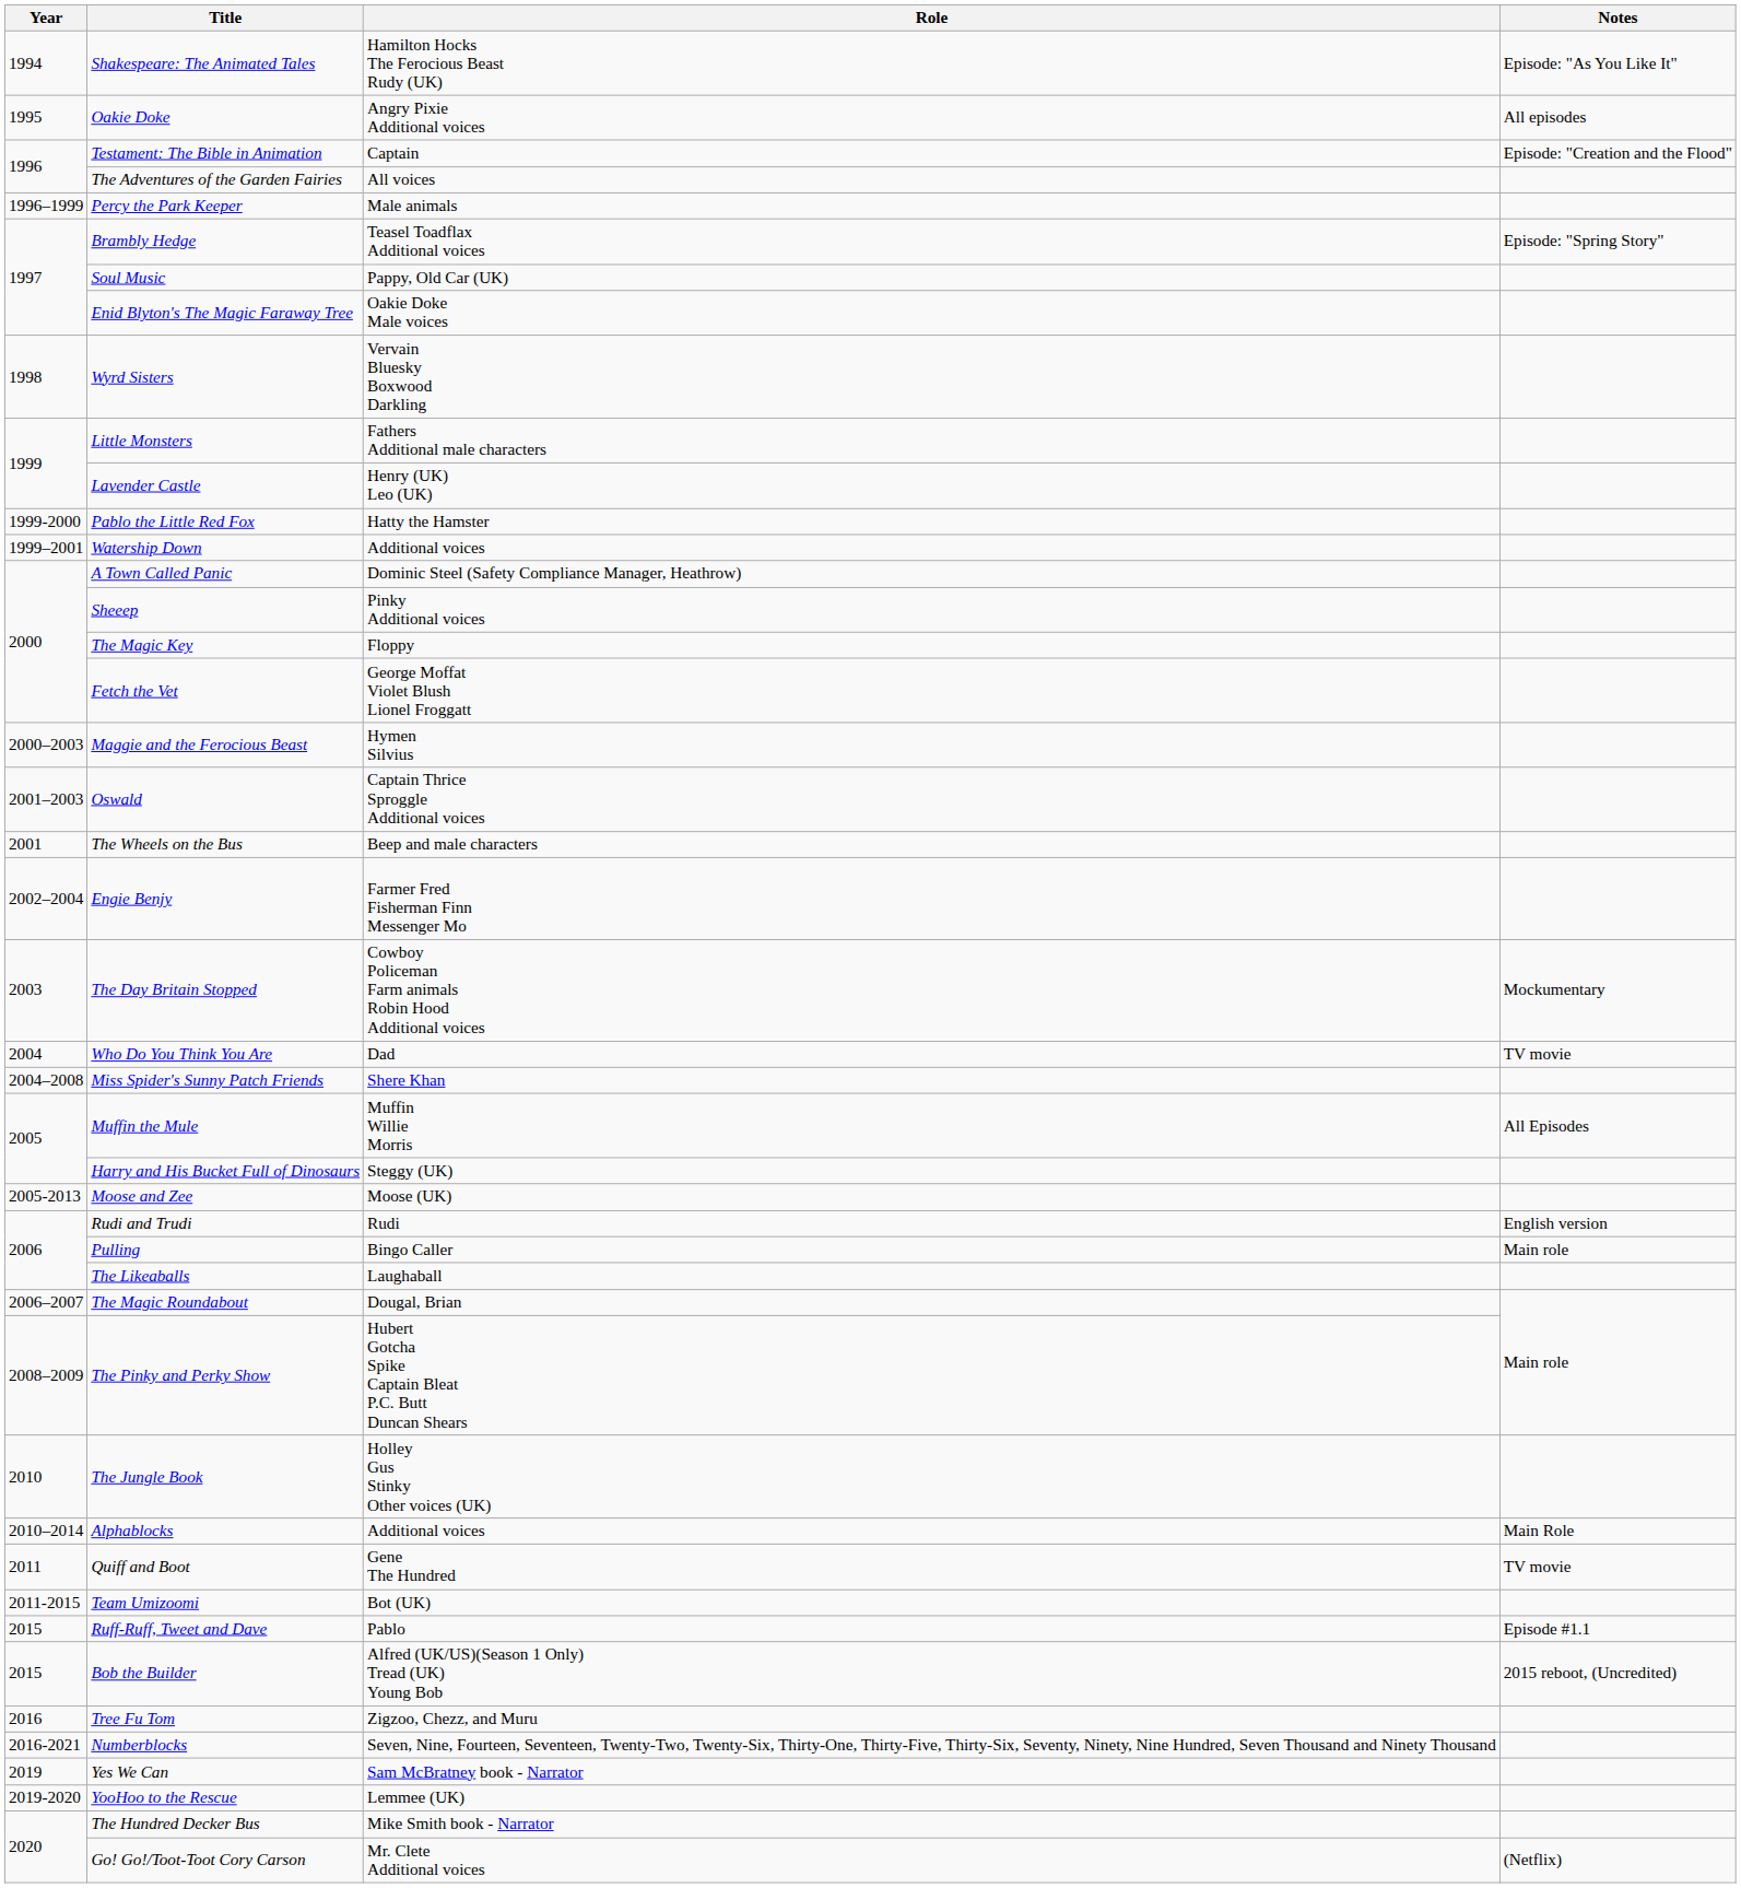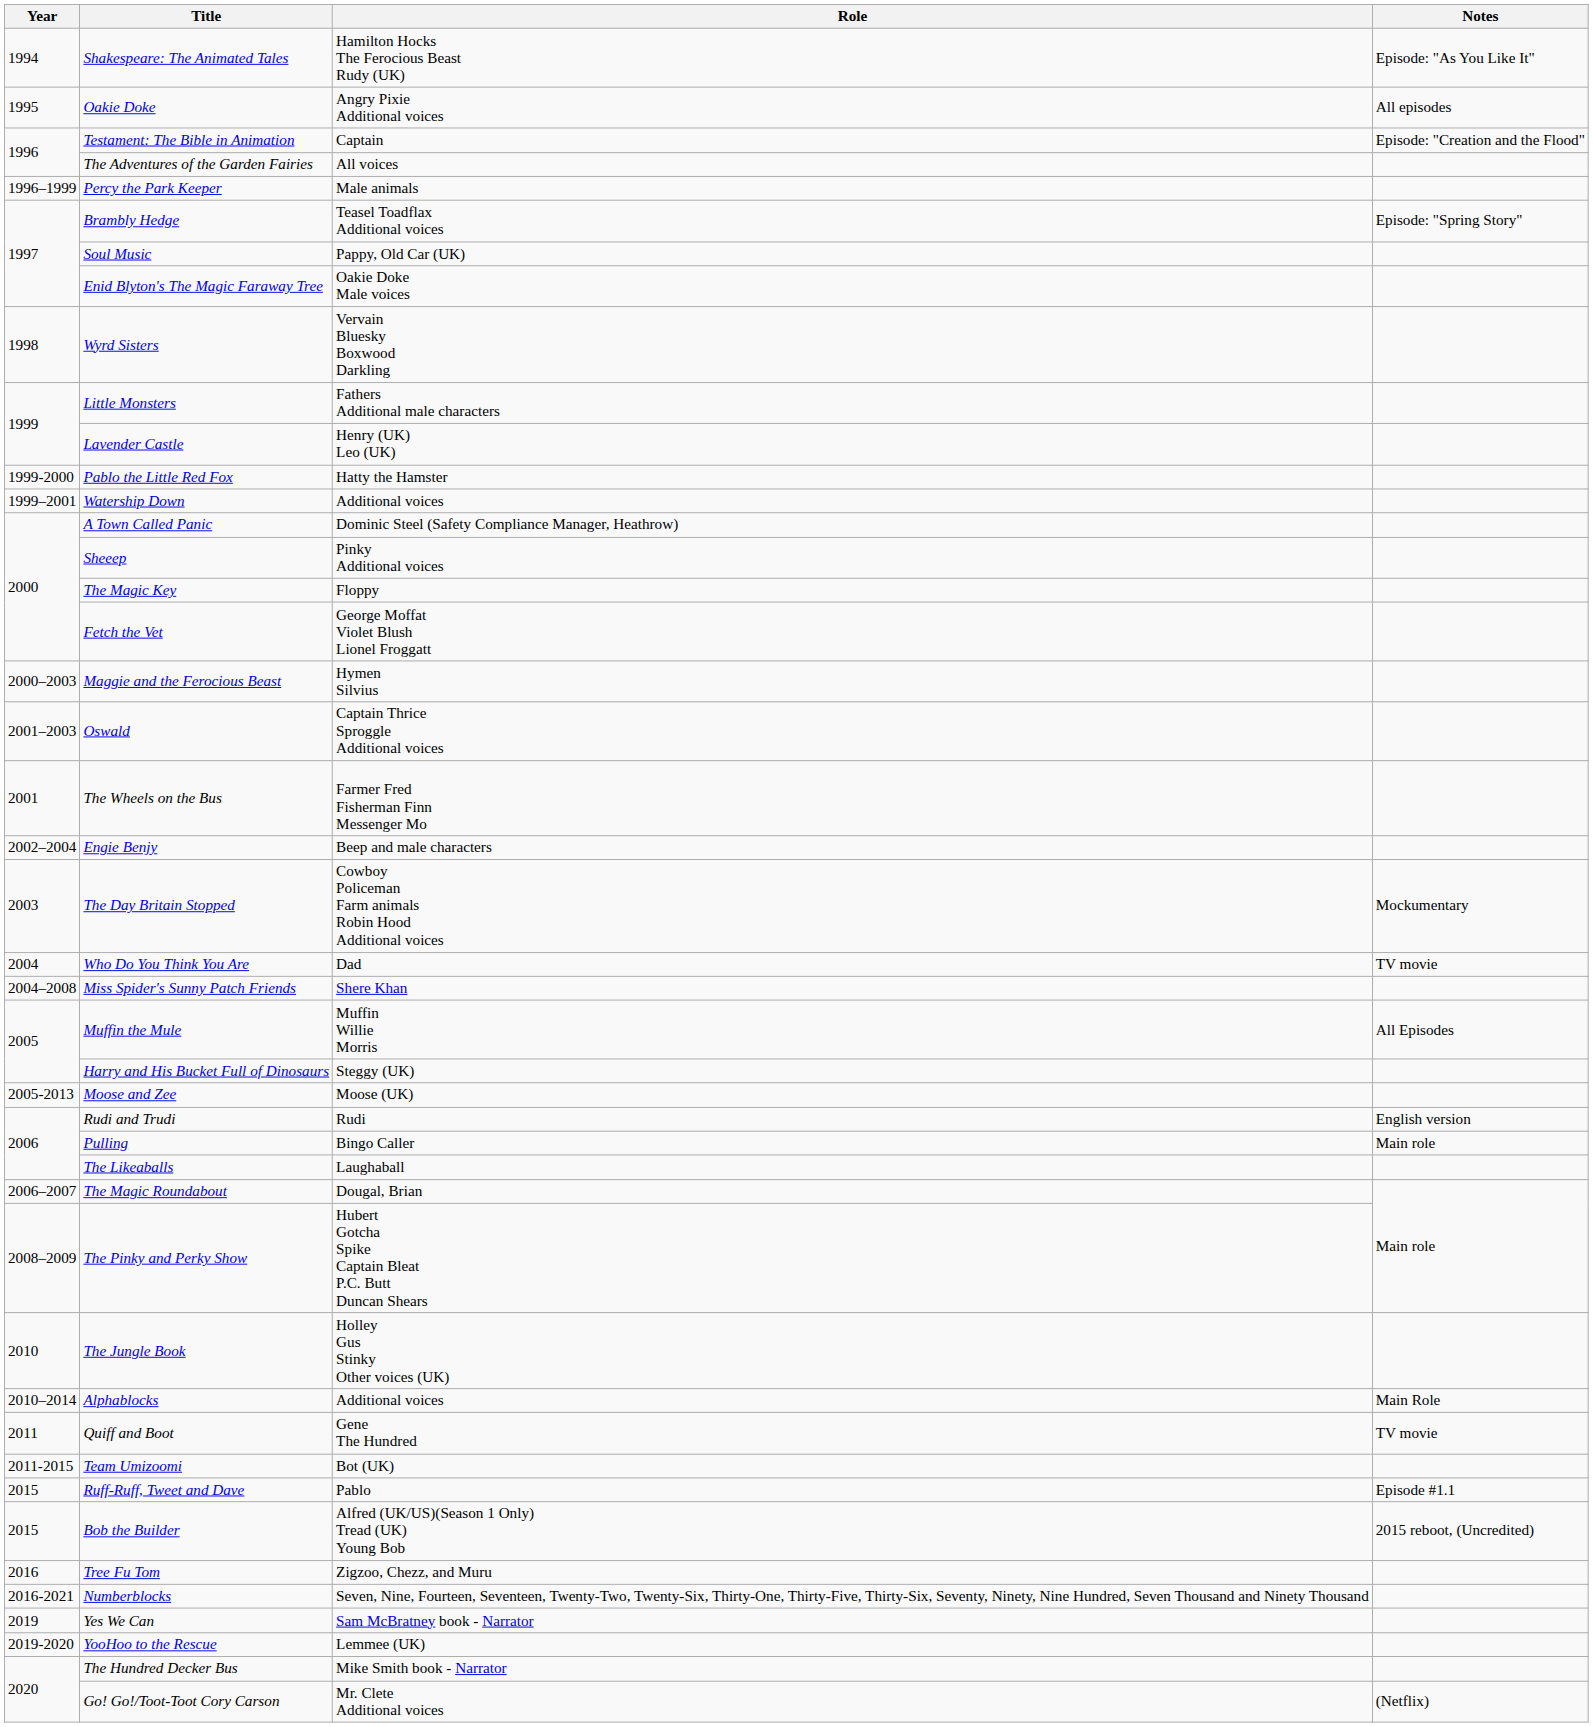 <table class="wikitable">
 <tr>
 <th>Year</th>
 <th>Title</th>
 <th>Role</th>
 <th>Notes</th>
 </tr>
 <tr>
 <td>1994</td>
 <td><em><a href='#'>Shakespeare: The Animated Tales</a></em></td>
 <td>Hamilton Hocks<br>The Ferocious Beast<br>Rudy (UK)</td>
 <td>Episode: "As You Like It"</td>
 </tr>
 <tr>
 <td>1995</td>
 <td><em><a href='#'>Oakie Doke</a></em></td>
 <td>Angry Pixie<br>Additional voices</td>
 <td>All episodes</td>
 </tr>
 <tr>
 <td rowspan="2">1996</td>
 <td><em><a href='#'>Testament: The Bible in Animation</a></em></td>
 <td>Captain</td>
 <td>Episode: "Creation and the Flood"</td>
 </tr>
 <tr>
 <td><em>The Adventures of the Garden Fairies</em></td>
 <td>All voices</td>
 <td></td>
 </tr>
 <tr>
 <td>1996–1999</td>
 <td><em><a href='#'>Percy the Park Keeper</a></em></td>
 <td>Male animals</td>
 <td></td>
 </tr>
 <tr>
 <td rowspan="3">1997</td>
 <td><em><a href='#'>Brambly Hedge</a></em></td>
 <td>Teasel Toadflax<br>Additional voices</td>
 <td>Episode: "Spring Story"</td>
 </tr>
 <tr>
 <td><em><a href='#'>Soul Music</a></em></td>
 <td>Pappy, Old Car (UK)</td>
 <td></td>
 </tr>
 <tr>
 <td><em><a href='#'>Enid Blyton's The Magic Faraway Tree</a></em></td>
 <td>Oakie Doke<br>Male voices</td>
 <td></td>
 </tr>
 <tr>
 <td>1998</td>
 <td><em><a href='#'>Wyrd Sisters</a></em></td>
 <td>Vervain<br>Bluesky<br>Boxwood<br>Darkling</td>
 <td></td>
 </tr>
 <tr>
 <td rowspan="2">1999</td>
 <td><em><a href='#'>Little Monsters</a></em></td>
 <td>Fathers<br>Additional male characters</td>
 <td></td>
 </tr>
 <tr>
 <td><em><a href='#'>Lavender Castle</a></em></td>
 <td>Henry (UK)<br>Leo (UK)</td>
 <td></td>
 </tr>
 <tr>
 <td>1999-2000</td>
 <td><em><a href='#'>Pablo the Little Red Fox</a></em></td>
 <td>Hatty the Hamster</td>
 <td></td>
 </tr>
 <tr>
 <td>1999–2001</td>
 <td><em><a href='#'>Watership Down</a></em></td>
 <td>Additional voices</td>
 <td></td>
 </tr>
 <tr>
 <td rowspan="4">2000</td>
 <td><em><a href='#'>A Town Called Panic</a></em></td>
 <td>Dominic Steel (Safety Compliance Manager, Heathrow)</td>
 <td></td>
 </tr>
 <tr>
 <td><em><a href='#'>Sheeep</a></em></td>
 <td>Pinky<br>Additional voices</td>
 <td></td>
 </tr>
 <tr>
 <td><em><a href='#'>The Magic Key</a></em></td>
 <td>Floppy</td>
 <td></td>
 </tr>
 <tr>
 <td><em><a href='#'>Fetch the Vet</a></em></td>
 <td>George Moffat<br>Violet Blush<br>Lionel Froggatt</td>
 <td></td>
 </tr>
 <tr>
 <td>2000–2003</td>
 <td><em><a href='#'>Maggie and the Ferocious Beast</a></em></td>
 <td>Hymen<br>Silvius</td>
 <td></td>
 </tr>
 <tr>
 <td>2001–2003</td>
 <td><em><a href='#'>Oswald</a></em></td>
 <td>Captain Thrice<br>Sproggle<br>Additional voices</td>
 <td></td>
 </tr>
 <tr>
 <td>2001</td>
 <td><em>The Wheels on the Bus</em></td>
-<td>Beep and male characters</td>
+<td><br>Farmer Fred<br>Fisherman Finn<br>Messenger Mo</td>
 <td></td>
 </tr>
 <tr>
 <td>2002–2004</td>
 <td><em><a href='#'>Engie Benjy</a></em></td>
-<td><br>Farmer Fred<br>Fisherman Finn<br>Messenger Mo</td>
+<td>Beep and male characters</td>
 </tr>
 <tr>
 <td>2003</td>
 <td><em><a href='#'>The Day Britain Stopped</a></em></td>
 <td>Cowboy<br>Policeman<br>Farm animals<br>Robin Hood<br>Additional voices</td>
 <td>Mockumentary</td>
 </tr>
 <tr>
 <td>2004</td>
 <td><em><a href='#'>Who Do You Think You Are</a></em></td>
 <td>Dad</td>
 <td>TV movie</td>
 </tr>
 <tr>
 <td>2004–2008</td>
 <td><em><a href='#'>Miss Spider's Sunny Patch Friends</a></em></td>
 <td><a href='#'>Shere Khan</a></td>
 <td></td>
 </tr>
 <tr>
 <td rowspan="2">2005</td>
 <td><em><a href='#'>Muffin the Mule</a></em></td>
 <td>Muffin<br>Willie <br> Morris</td>
 <td>All Episodes</td>
 </tr>
 <tr>
 <td><em><a href='#'>Harry and His Bucket Full of Dinosaurs</a></em></td>
 <td>Steggy (UK)</td>
 <td></td>
 </tr>
 <tr>
 <td>2005-2013</td>
 <td><em><a href='#'>Moose and Zee</a></em></td>
 <td>Moose (UK)</td>
 <td></td>
 </tr>
 <tr>
 <td rowspan="3">2006</td>
 <td><em>Rudi and Trudi</em></td>
 <td>Rudi</td>
 <td>English version</td>
 </tr>
 <tr>
 <td><em><a href='#'>Pulling</a></em></td>
 <td>Bingo Caller</td>
 <td>Main role</td>
 </tr>
 <tr>
 <td><em><a href='#'>The Likeaballs</a></em></td>
 <td>Laughaball</td>
 <td></td>
 </tr>
 <tr>
 <td>2006–2007</td>
 <td><em><a href='#'>The Magic Roundabout</a></em></td>
 <td>Dougal, Brian</td>
 <td rowspan="2">Main role</td>
 </tr>
 <tr>
 <td>2008–2009</td>
 <td><em><a href='#'>The Pinky and Perky Show</a></em></td>
 <td>Hubert<br>Gotcha<br>Spike<br>Captain Bleat<br>P.C. Butt<br>Duncan Shears</td>
 </tr>
 <tr>
 <td>2010</td>
 <td><em><a href='#'>The Jungle Book</a></em></td>
 <td>Holley<br>Gus<br>Stinky<br>Other voices (UK)</td>
 <td></td>
 </tr>
 <tr>
 <td>2010–2014</td>
 <td><em><a href='#'>Alphablocks</a></em></td>
 <td>Additional voices</td>
 <td>Main Role</td>
 </tr>
 <tr>
 <td>2011</td>
 <td><em>Quiff and Boot</em></td>
 <td>Gene<br>The Hundred</td>
 <td>TV movie</td>
 </tr>
 <tr>
 <td>2011-2015</td>
 <td><em><a href='#'>Team Umizoomi</a></em></td>
 <td>Bot (UK)</td>
 <td></td>
 </tr>
 <tr>
 <td>2015</td>
 <td><em><a href='#'>Ruff-Ruff, Tweet and Dave</a></em></td>
 <td>Pablo</td>
 <td>Episode #1.1</td>
 </tr>
 <tr>
 <td>2015</td>
 <td><em><a href='#'>Bob the Builder</a></em></td>
 <td>Alfred (UK/US)(Season 1 Only)<br>Tread (UK)<br>Young Bob</td>
 <td>2015 reboot, (Uncredited)</td>
 </tr>
 <tr>
 <td>2016</td>
 <td><em><a href='#'>Tree Fu Tom</a></em></td>
 <td>Zigzoo, Chezz, and Muru</td>
 <td></td>
 </tr>
 <tr>
 <td>2016-2021</td>
 <td><em><a href='#'>Numberblocks</a></em></td>
 <td>Seven, Nine, Fourteen, Seventeen, Twenty-Two, Twenty-Six, Thirty-One, Thirty-Five, Thirty-Six, Seventy, Ninety, Nine Hundred, Seven Thousand and Ninety Thousand</td>
 <td></td>
 </tr>
 <tr>
 <td>2019</td>
 <td><em>Yes We Can</em></td>
 <td><a href='#'>Sam McBratney</a> book - <a href='#'>Narrator</a></td>
 <td></td>
 </tr>
 <tr>
 <td>2019-2020</td>
 <td><em><a href='#'>YooHoo to the Rescue</a></em></td>
 <td>Lemmee (UK)</td>
 <td></td>
 </tr>
 <tr>
 <td rowspan="2">2020</td>
 <td><em>The Hundred Decker Bus</em></td>
 <td>Mike Smith book - <a href='#'>Narrator</a></td>
 <td></td>
 </tr>
 <tr>
 <td><em>Go! Go!/Toot-Toot Cory Carson</em></td>
 <td>Mr. Clete<br>Additional voices</td>
 <td>(Netflix)</td>
 </tr>
 </table>
